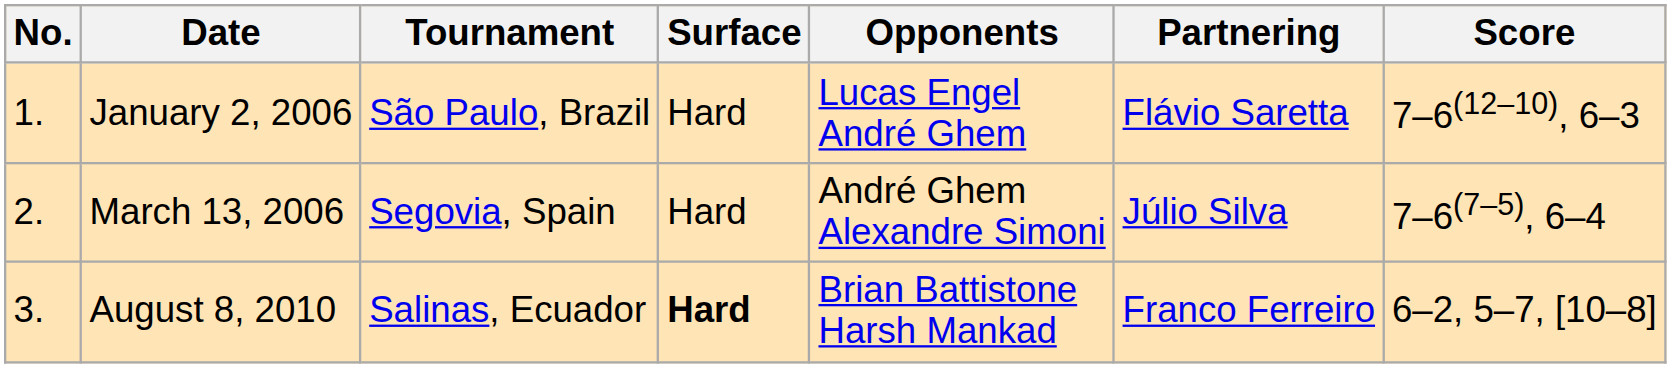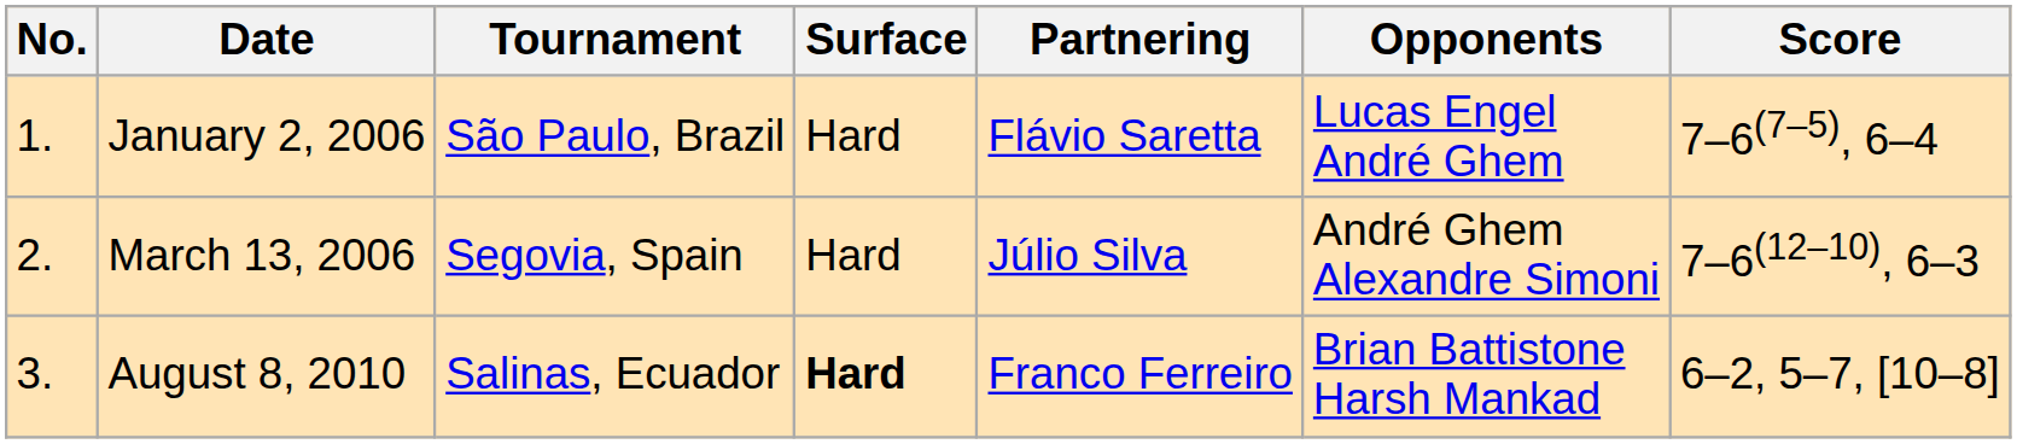 <table class="sortable wikitable" style=background:moccasin>
 <tr>
 <th>No.</th>
 <th>Date</th>
 <th>Tournament</th>
 <th>Surface</th>
+<th>Partnering</th>
 <th>Opponents</th>
-<th>Partnering</th>
 <th>Score</th>
 </tr>
 <tr>
 <td>1.</td>
 <td>January 2, 2006</td>
 <td><a href='#'>São Paulo</a>, Brazil</td>
 <td>Hard</td>
+<td> <a href='#'>Flávio Saretta</a></td>
 <td> <a href='#'>Lucas Engel</a><br> <a href='#'>André Ghem</a></td>
-<td> <a href='#'>Flávio Saretta</a></td>
-<td>7–6<sup>(12–10)</sup>, 6–3</td>
+<td>7–6<sup>(7–5)</sup>, 6–4</td>
 </tr>
 <tr>
 <td>2.</td>
 <td>March 13, 2006</td>
 <td><a href='#'>Segovia</a>, Spain</td>
 <td>Hard</td>
+<td> <a href='#'>Júlio Silva</a></td>
 <td> André Ghem<br> <a href='#'>Alexandre Simoni</a></td>
-<td> <a href='#'>Júlio Silva</a></td>
-<td>7–6<sup>(7–5)</sup>, 6–4</td>
+<td>7–6<sup>(12–10)</sup>, 6–3</td>
 </tr>
 <tr>
 <td>3.</td>
 <td>August 8, 2010</td>
 <td><a href='#'>Salinas</a>, Ecuador</td>
 <td><strong>Hard</strong></td>
+<td> <a href='#'>Franco Ferreiro</a></td>
 <td> <a href='#'>Brian Battistone</a><br> <a href='#'>Harsh Mankad</a></td>
-<td> <a href='#'>Franco Ferreiro</a></td>
 <td>6–2, 5–7, [10–8]</td>
 </tr>
 </table>
